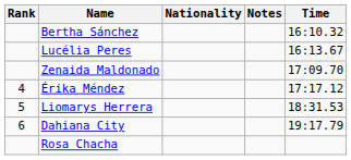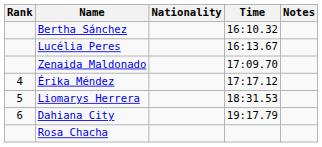 <table class="wikitable sortable" style="text-align:center;font-size:95%">
 <tr>
 <th>Rank</th>
 <th>Name</th>
 <th>Nationality</th>
+<th>Time</th>
 <th>Notes</th>
-<th>Time</th>
 </tr>
 <tr>
 <td></td>
 <td align=left><a href='#'>Bertha Sánchez</a></td>
 <td align=left></td>
+<td>16:10.32</td>
 <td></td>
-<td>16:10.32</td>
 </tr>
 <tr>
 <td></td>
 <td align=left><a href='#'>Lucélia Peres</a></td>
 <td align=left></td>
+<td>16:13.67</td>
 <td></td>
-<td>16:13.67</td>
 </tr>
 <tr>
 <td></td>
 <td align=left><a href='#'>Zenaida Maldonado</a></td>
 <td align=left></td>
+<td>17:09.70</td>
 <td></td>
-<td>17:09.70</td>
 </tr>
 <tr>
 <td>4</td>
 <td align=left><a href='#'>Érika Méndez</a></td>
 <td align=left></td>
+<td>17:17.12</td>
 <td></td>
-<td>17:17.12</td>
 </tr>
 <tr>
 <td>5</td>
 <td align=left><a href='#'>Liomarys Herrera</a></td>
 <td align=left></td>
+<td>18:31.53</td>
 <td></td>
-<td>18:31.53</td>
 </tr>
 <tr>
 <td>6</td>
 <td align=left><a href='#'>Dahiana City</a></td>
 <td align=left></td>
+<td>19:17.79</td>
 <td></td>
-<td>19:17.79</td>
 </tr>
 <tr>
 <td></td>
 <td align=left><a href='#'>Rosa Chacha</a></td>
 <td align=left></td>
 <td></td>
 <td></td>
 </tr>
 </table>
